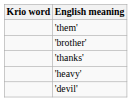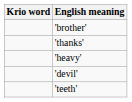 <table class="wikitable">
 <tr>
 <th>Krio word</th>
 <th>English meaning</th>
-</tr>
-<tr>
-<td></td>
-<td>'them'</td>
 </tr>
 <tr>
 <td></td>
 <td>'brother'</td>
 </tr>
 <tr>
 <td></td>
 <td>'thanks'</td>
 </tr>
 <tr>
 <td></td>
 <td>'heavy'</td>
 </tr>
 <tr>
 <td></td>
 <td>'devil'</td>
 </tr>
+<tr>
+<td></td>
+<td>'teeth'</td>
+</tr>
 </table>
